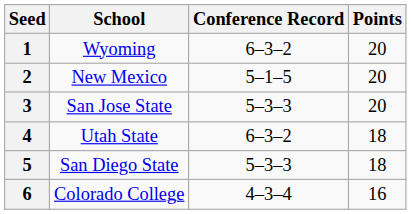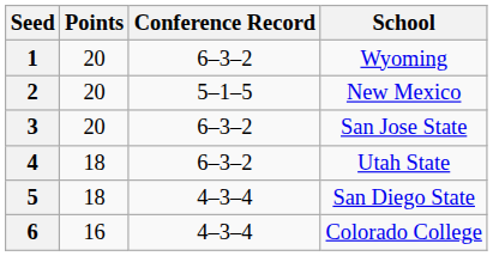 <table class="wikitable" style="text-align:center">
 <tr>
 <th>Seed</th>
+<th>Points</th>
+<th>Conference Record</th>
 <th>School</th>
-<th>Conference Record</th>
-<th>Points</th>
 </tr>
 <tr>
 <th>1</th>
+<td>20</td>
+<td>6–3–2</td>
 <td><a href='#'>Wyoming</a></td>
-<td>6–3–2</td>
-<td>20</td>
 </tr>
 <tr>
 <th>2</th>
+<td>20</td>
+<td>5–1–5</td>
 <td><a href='#'>New Mexico</a></td>
-<td>5–1–5</td>
-<td>20</td>
 </tr>
 <tr>
 <th>3</th>
+<td>20</td>
+<td>6–3–2</td>
 <td><a href='#'>San Jose State</a></td>
-<td>5–3–3</td>
-<td>20</td>
 </tr>
 <tr>
 <th>4</th>
+<td>18</td>
+<td>6–3–2</td>
 <td><a href='#'>Utah State</a></td>
-<td>6–3–2</td>
-<td>18</td>
 </tr>
 <tr>
 <th>5</th>
+<td>18</td>
+<td>4–3–4</td>
 <td><a href='#'>San Diego State</a></td>
-<td>5–3–3</td>
-<td>18</td>
 </tr>
 <tr>
 <th>6</th>
+<td>16</td>
+<td>4–3–4</td>
 <td><a href='#'>Colorado College</a></td>
-<td>4–3–4</td>
-<td>16</td>
 </tr>
 </table>
